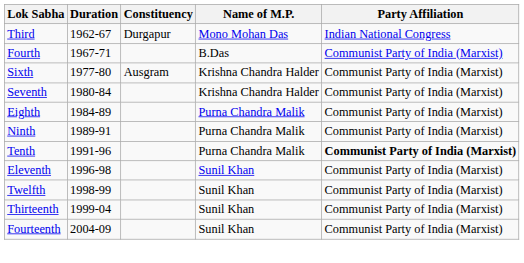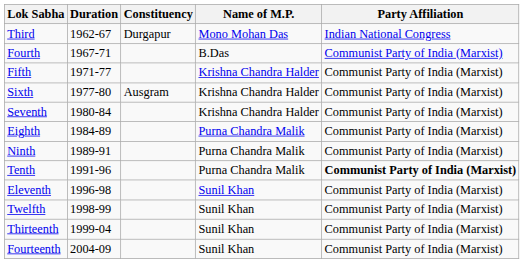 <table class="wikitable sortable"ìÍĦĤĠč>
 <tr>
 <th>Lok Sabha</th>
 <th>Duration</th>
 <th>Constituency</th>
 <th>Name of M.P.</th>
 <th>Party Affiliation</th>
 </tr>
 <tr>
 <td><a href='#'>Third</a></td>
 <td>1962-67</td>
 <td>Durgapur</td>
 <td><a href='#'>Mono Mohan Das</a></td>
 <td><a href='#'>Indian National Congress</a></td>
 </tr>
 <tr>
 <td><a href='#'>Fourth</a></td>
 <td>1967-71</td>
 <td></td>
 <td>B.Das</td>
 <td><a href='#'>Communist Party of India (Marxist)</a></td>
+</tr>
+<tr>
+<td><a href='#'>Fifth</a></td>
+<td>1971-77</td>
+<td></td>
+<td><a href='#'>Krishna Chandra Halder</a></td>
+<td>Communist Party of India (Marxist)</td>
 </tr>
 <tr>
 <td><a href='#'>Sixth</a></td>
 <td>1977-80</td>
 <td>Ausgram</td>
 <td>Krishna Chandra Halder</td>
 <td>Communist Party of India (Marxist)</td>
 </tr>
 <tr>
 <td><a href='#'>Seventh</a></td>
 <td>1980-84</td>
 <td></td>
 <td>Krishna Chandra Halder</td>
 <td>Communist Party of India (Marxist)</td>
 </tr>
 <tr>
 <td><a href='#'>Eighth</a></td>
 <td>1984-89</td>
 <td></td>
 <td><a href='#'>Purna Chandra Malik</a></td>
 <td>Communist Party of India (Marxist)</td>
 </tr>
 <tr>
 <td><a href='#'>Ninth</a></td>
 <td>1989-91</td>
 <td></td>
 <td>Purna Chandra Malik</td>
 <td>Communist Party of India (Marxist)</td>
 </tr>
 <tr>
 <td><a href='#'>Tenth</a></td>
 <td>1991-96</td>
 <td></td>
 <td>Purna Chandra Malik</td>
 <td><strong>Communist Party of India (Marxist)</strong></td>
 </tr>
 <tr>
 <td><a href='#'>Eleventh</a></td>
 <td>1996-98</td>
 <td></td>
 <td><a href='#'>Sunil Khan</a></td>
 <td>Communist Party of India (Marxist)</td>
 </tr>
 <tr>
 <td><a href='#'>Twelfth</a></td>
 <td>1998-99</td>
 <td></td>
 <td>Sunil Khan</td>
 <td>Communist Party of India (Marxist) </td>
 </tr>
 <tr>
 <td><a href='#'>Thirteenth</a></td>
 <td>1999-04</td>
 <td></td>
 <td>Sunil Khan</td>
 <td>Communist Party of India (Marxist)</td>
 </tr>
 <tr>
 <td><a href='#'>Fourteenth</a></td>
 <td>2004-09</td>
 <td></td>
 <td>Sunil Khan</td>
 <td>Communist Party of India (Marxist)</td>
 </tr>
 </table>
